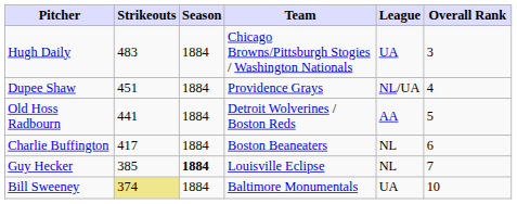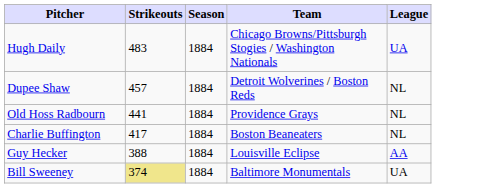 <table class="wikitable">
 <tr>
 <th style="background:#ddf; width:150px;">Pitcher</th>
 <th style="background:#ddf; width:5px;;">Strikeouts</th>
 <th style="background:#ddf; width:5px;;">Season</th>
 <th style="background:#ddf; width:200px;">Team</th>
 <th style="background:#ddf; width:5px;;">League</th>
-<th style="background:#ddf; width:120px;">Overall Rank</th>
 </tr>
 <tr>
 <td><a href='#'>Hugh Daily</a></td>
 <td>483</td>
 <td>1884</td>
 <td><a href='#'>Chicago Browns/Pittsburgh Stogies</a> / <a href='#'>Washington Nationals</a></td>
 <td><a href='#'>UA</a></td>
-<td>3</td>
 </tr>
 <tr>
 <td><a href='#'>Dupee Shaw</a></td>
-<td>451</td>
+<td>457</td>
 <td>1884</td>
-<td><a href='#'>Providence Grays</a></td>
-<td><a href='#'>NL</a>/UA</td>
-<td>4</td>
+<td><a href='#'>Detroit Wolverines</a> / <a href='#'>Boston Reds</a></td>
+<td>NL</td>
 </tr>
 <tr>
 <td><a href='#'>Old Hoss Radbourn</a></td>
 <td>441</td>
 <td>1884</td>
-<td><a href='#'>Detroit Wolverines</a> / <a href='#'>Boston Reds</a></td>
-<td><a href='#'>AA</a></td>
-<td>5</td>
+<td><a href='#'>Providence Grays</a></td>
+<td>NL</td>
 </tr>
 <tr>
 <td><a href='#'>Charlie Buffington</a></td>
 <td>417</td>
 <td>1884</td>
 <td><a href='#'>Boston Beaneaters</a></td>
 <td>NL</td>
-<td>6</td>
 </tr>
 <tr>
 <td><a href='#'>Guy Hecker</a></td>
-<td>385</td>
-<td><strong>1884</strong></td>
+<td>388</td>
+<td>1884</td>
 <td><a href='#'>Louisville Eclipse</a></td>
-<td>NL</td>
-<td>7</td>
+<td><a href='#'>AA</a></td>
 </tr>
 <tr>
 <td><a href='#'>Bill Sweeney</a></td>
 <td style="background: khaki;">374</td>
 <td>1884</td>
 <td><a href='#'>Baltimore Monumentals</a></td>
 <td>UA</td>
-<td>10</td>
 </tr>
 </table>
